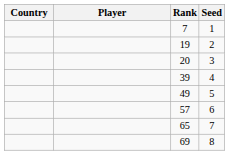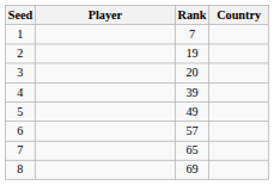 <table class="sortable wikitable" border="1">
 <tr>
-<th width="70">Country</th>
+<th>Seed</th>
 <th width="175">Player</th>
 <th>Rank</th>
-<th>Seed</th>
+<th width="70">Country</th>
 </tr>
 <tr>
-<td></td>
+<td align="center">1</td>
 <td></td>
 <td align="center">7</td>
-<td align="center">1</td>
+<td></td>
 </tr>
 <tr>
-<td></td>
+<td align="center">2</td>
 <td></td>
 <td align="center">19</td>
-<td align="center">2</td>
+<td></td>
 </tr>
 <tr>
-<td></td>
+<td align="center">3</td>
 <td></td>
 <td align="center">20</td>
-<td align="center">3</td>
+<td></td>
 </tr>
 <tr>
-<td></td>
+<td align="center">4</td>
 <td></td>
 <td align="center">39</td>
-<td align="center">4</td>
+<td></td>
 </tr>
 <tr>
-<td></td>
+<td align="center">5</td>
 <td></td>
 <td align="center">49</td>
-<td align="center">5</td>
+<td></td>
 </tr>
 <tr>
-<td></td>
+<td align="center">6</td>
 <td></td>
 <td align="center">57</td>
-<td align="center">6</td>
+<td></td>
 </tr>
 <tr>
-<td></td>
+<td align="center">7</td>
 <td></td>
 <td align="center">65</td>
-<td align="center">7</td>
+<td></td>
 </tr>
 <tr>
-<td></td>
+<td align="center">8</td>
 <td></td>
 <td align="center">69</td>
-<td align="center">8</td>
+<td></td>
 </tr>
 </table>
